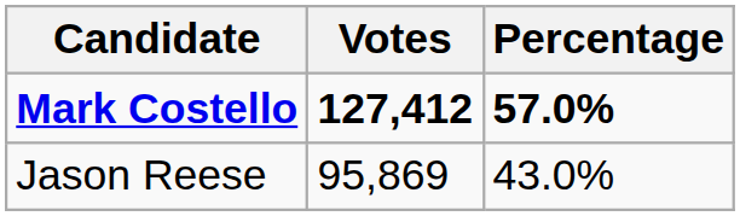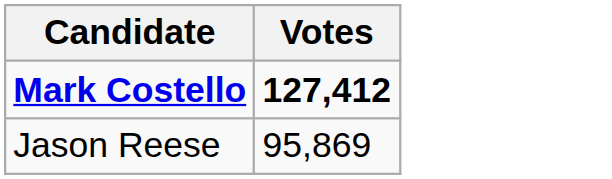 <table class=wikitable>
 <tr>
 <th>Candidate</th>
 <th>Votes</th>
-<th>Percentage</th>
 </tr>
 <tr>
 <td><strong><a href='#'>Mark Costello</a></strong></td>
 <td><strong>127,412</strong></td>
-<td><strong>57.0%</strong></td>
 </tr>
 <tr>
 <td>Jason Reese</td>
 <td>95,869</td>
-<td>43.0%</td>
 </tr>
 </table>
